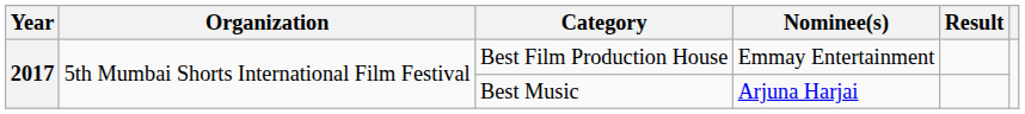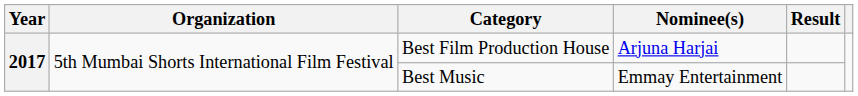 <table class="wikitable plainrowheaders sortable">
 <tr>
 <th scope="col">Year</th>
 <th scope="col">Organization</th>
 <th scope="col">Category</th>
 <th scope="col">Nominee(s)</th>
 <th scope="col">Result</th>
 <th scope="col" class="unsortable"></th>
 </tr>
 <tr>
 <th rowspan=2>2017</th>
 <td rowspan=2>5th Mumbai Shorts International Film Festival</td>
 <td>Best Film Production House</td>
-<td>Emmay Entertainment</td>
+<td><a href='#'>Arjuna Harjai</a></td>
 <td></td>
 <td style="text-align:center;"rowspan=2></td>
 </tr>
 <tr>
 <td>Best Music</td>
-<td><a href='#'>Arjuna Harjai</a></td>
+<td>Emmay Entertainment</td>
 <td></td>
 </tr>
 </table>
